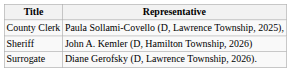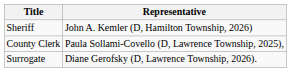 <table class="wikitable sortable">
 <tr>
 <th>Title</th>
 <th>Representative</th>
 </tr>
 <tr>
+<td>Sheriff</td>
+<td>John A. Kemler (D, Hamilton Township, 2026)</td>
+</tr>
+<tr>
 <td>County Clerk</td>
 <td>Paula Sollami-Covello (D, Lawrence Township, 2025),</td>
-</tr>
-<tr>
-<td>Sheriff</td>
-<td>John A. Kemler (D, Hamilton Township, 2026)</td>
 </tr>
 <tr>
 <td>Surrogate</td>
 <td>Diane Gerofsky (D, Lawrence Township, 2026).</td>
 </tr>
 </table>
